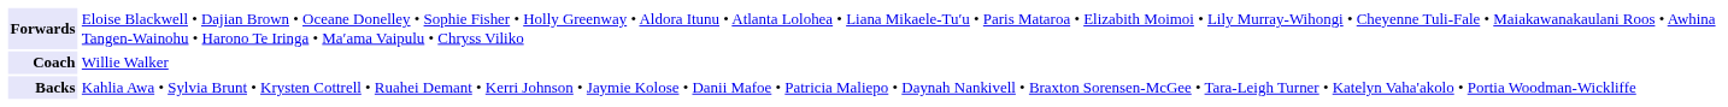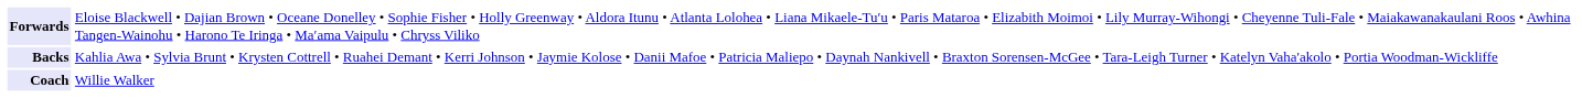 <table cellpadding="2" style="border: 1px solid white; font-size:90%;">
 <tr>
 <td style="text-align:right;" bgcolor="lavender"><strong>Forwards</strong></td>
 <td style="text-align:left;"><a href='#'>Eloise Blackwell</a> • <a href='#'>Dajian Brown</a> • <a href='#'>Oceane Donelley</a> • <a href='#'>Sophie Fisher</a> • <a href='#'>Holly Greenway</a> • <a href='#'>Aldora Itunu</a> • <a href='#'>Atlanta Lolohea</a> • <a href='#'>Liana Mikaele-Tu′u</a> • <a href='#'>Paris Mataroa</a> • <a href='#'>Elizabith Moimoi</a> • <a href='#'>Lily Murray-Wihongi</a> • <a href='#'>Cheyenne Tuli-Fale</a> • <a href='#'>Maiakawanakaulani Roos</a> • <a href='#'>Awhina Tangen-Wainohu</a> • <a href='#'>Harono Te Iringa</a> • <a href='#'>Ma′ama Vaipulu</a> • <a href='#'>Chryss Viliko</a></td>
 </tr>
 <tr>
+<td style="text-align:right;" bgcolor="lavender"><strong>Backs</strong></td>
+<td style="text-align:left;"><a href='#'>Kahlia Awa</a> • <a href='#'>Sylvia Brunt</a> • <a href='#'>Krysten Cottrell</a> • <a href='#'>Ruahei Demant</a> • <a href='#'>Kerri Johnson</a> • <a href='#'>Jaymie Kolose</a> • <a href='#'>Danii Mafoe</a> • <a href='#'>Patricia Maliepo</a> • <a href='#'>Daynah Nankivell</a> • <a href='#'>Braxton Sorensen-McGee</a> • <a href='#'>Tara-Leigh Turner</a> • <a href='#'>Katelyn Vaha'akolo</a> • <a href='#'>Portia Woodman-Wickliffe</a></td>
+</tr>
+<tr>
 <td style="text-align:right;" bgcolor="lavender"><strong>Coach</strong></td>
 <td style="text-align:left;"><a href='#'>Willie Walker</a></td>
 </tr>
-<tr>
-<td style="text-align:right;" bgcolor="lavender"><strong>Backs</strong></td>
-<td style="text-align:left;"><a href='#'>Kahlia Awa</a> • <a href='#'>Sylvia Brunt</a> • <a href='#'>Krysten Cottrell</a> • <a href='#'>Ruahei Demant</a> • <a href='#'>Kerri Johnson</a> • <a href='#'>Jaymie Kolose</a> • <a href='#'>Danii Mafoe</a> • <a href='#'>Patricia Maliepo</a> • <a href='#'>Daynah Nankivell</a> • <a href='#'>Braxton Sorensen-McGee</a> • <a href='#'>Tara-Leigh Turner</a> • <a href='#'>Katelyn Vaha'akolo</a> • <a href='#'>Portia Woodman-Wickliffe</a></td>
-</tr>
 </table>
